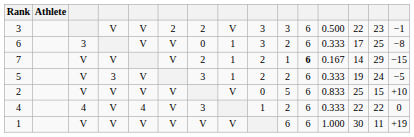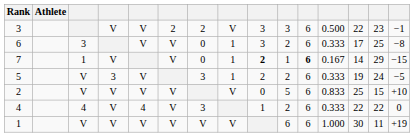 <table class="wikitable" style="text-align:center">
 <tr>
 <th width=30>Rank</th>
 <th>Athlete</th>
 <th width="40"></th>
 <th width="40"></th>
 <th width="40"></th>
 <th width="40"></th>
 <th width="40"></th>
 <th width="40"></th>
 <th width="40"></th>
 <th width="25"></th>
 <th width="25"></th>
 <th width="40"></th>
 <th width="25"></th>
 <th width="25"></th>
 <th width="25"></th>
 </tr>
 <tr>
 <td>3</td>
 <td align=left></td>
 <th></th>
 <td>V</td>
 <td>V</td>
 <td>2</td>
 <td>2</td>
 <td>V</td>
 <td>3</td>
 <td>3</td>
 <td>6</td>
 <td>0.500</td>
 <td>22</td>
 <td>23</td>
 <td>−1</td>
 </tr>
 <tr>
 <td>6</td>
 <td align=left></td>
 <td>3</td>
 <th></th>
 <td>V</td>
 <td>V</td>
 <td>0</td>
 <td>1</td>
 <td>3</td>
 <td>2</td>
 <td>6</td>
 <td>0.333</td>
 <td>17</td>
 <td>25</td>
 <td>−8</td>
 </tr>
 <tr>
 <td>7</td>
 <td align=left></td>
-<td>V</td>
+<td>1</td>
 <td>V</td>
 <th></th>
 <td>V</td>
-<td>2</td>
+<td>0</td>
 <td>1</td>
-<td>2</td>
+<td><strong>2</strong></td>
 <td>1</td>
 <td><strong>6</strong></td>
 <td>0.167</td>
 <td>14</td>
 <td>29</td>
 <td>−15</td>
 </tr>
 <tr>
 <td>5</td>
 <td align=left></td>
 <td>V</td>
 <td>3</td>
 <td>V</td>
 <th></th>
 <td>3</td>
 <td>1</td>
 <td>2</td>
 <td>2</td>
 <td>6</td>
 <td>0.333</td>
 <td>19</td>
 <td>24</td>
 <td>−5</td>
 </tr>
 <tr>
 <td>2</td>
 <td align=left></td>
 <td>V</td>
 <td>V</td>
 <td>V</td>
 <td>V</td>
 <th></th>
 <td>V</td>
 <td>0</td>
 <td>5</td>
 <td>6</td>
 <td>0.833</td>
 <td>25</td>
 <td>15</td>
 <td>+10</td>
 </tr>
 <tr>
 <td>4</td>
 <td align=left></td>
 <td>4</td>
 <td>V</td>
 <td>4</td>
 <td>V</td>
 <td>3</td>
 <th></th>
 <td>1</td>
 <td>2</td>
 <td>6</td>
 <td>0.333</td>
 <td>22</td>
 <td>22</td>
 <td>0</td>
 </tr>
 <tr>
 <td>1</td>
 <td align=left></td>
 <td>V</td>
 <td>V</td>
 <td>V</td>
 <td>V</td>
 <td>V</td>
 <td>V</td>
 <th></th>
 <td>6</td>
 <td>6</td>
 <td>1.000</td>
 <td>30</td>
 <td>11</td>
 <td>+19</td>
 </tr>
 </table>
